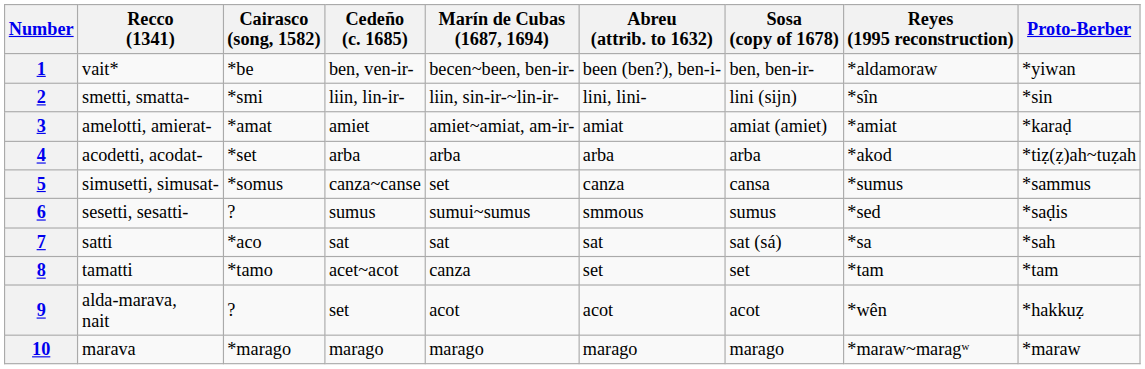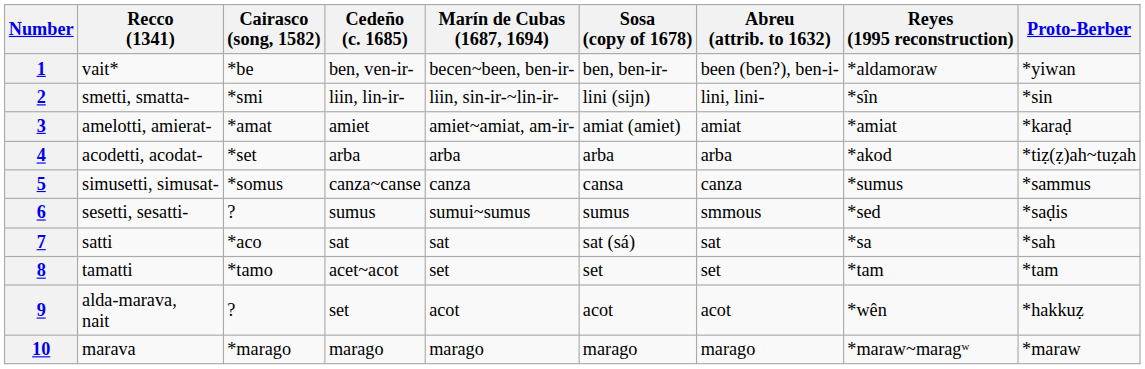 <table class=wikitable>
 <tr>
 <th><a href='#'>Number</a></th>
 <th>Recco<br>(1341)</th>
 <th>Cairasco<br>(song, 1582)</th>
 <th>Cedeño<br>(c. 1685)</th>
 <th>Marín de Cubas<br>(1687, 1694)</th>
+<th>Sosa<br>(copy of 1678)</th>
 <th>Abreu<br>(attrib. to 1632)</th>
-<th>Sosa<br>(copy of 1678)</th>
 <th>Reyes<br>(1995 reconstruction)</th>
 <th><a href='#'>Proto-Berber</a></th>
 </tr>
 <tr>
 <th><a href='#'>1</a></th>
 <td>vait*</td>
 <td>*be</td>
 <td>ben, ven-ir-</td>
 <td>becen~been, ben-ir-</td>
+<td>ben, ben-ir-</td>
 <td>been (ben?), ben-i-</td>
-<td>ben, ben-ir-</td>
 <td>*aldamoraw</td>
 <td>*yiwan</td>
 </tr>
 <tr>
 <th><a href='#'>2</a></th>
 <td>smetti, smatta-</td>
 <td>*smi</td>
 <td>liin, lin-ir-</td>
 <td>liin, sin-ir-~lin-ir-</td>
+<td>lini (sijn)</td>
 <td>lini, lini-</td>
-<td>lini (sijn)</td>
 <td>*sîn</td>
 <td>*sin</td>
 </tr>
 <tr>
 <th><a href='#'>3</a></th>
 <td>amelotti, amierat-</td>
 <td>*amat</td>
 <td>amiet</td>
 <td>amiet~amiat, am-ir-</td>
+<td>amiat (amiet)</td>
 <td>amiat</td>
-<td>amiat (amiet)</td>
 <td>*amiat</td>
 <td>*karaḍ</td>
 </tr>
 <tr>
 <th><a href='#'>4</a></th>
 <td>acodetti, acodat-</td>
 <td>*set</td>
 <td>arba</td>
 <td>arba</td>
 <td>arba</td>
 <td>arba</td>
 <td>*akod</td>
 <td>*tiẓ(ẓ)ah~tuẓah</td>
 </tr>
 <tr>
 <th><a href='#'>5</a></th>
 <td>simusetti, simusat-</td>
 <td>*somus</td>
 <td>canza~canse</td>
-<td>set</td>
 <td>canza</td>
 <td>cansa</td>
+<td>canza</td>
 <td>*sumus</td>
 <td>*sammus</td>
 </tr>
 <tr>
 <th><a href='#'>6</a></th>
 <td>sesetti, sesatti-</td>
 <td>?</td>
 <td>sumus</td>
 <td>sumui~sumus</td>
+<td>sumus</td>
 <td>smmous</td>
-<td>sumus</td>
 <td>*sed</td>
 <td>*saḍis</td>
 </tr>
 <tr>
 <th><a href='#'>7</a></th>
 <td>satti</td>
 <td>*aco</td>
 <td>sat</td>
 <td>sat</td>
+<td>sat (sá)</td>
 <td>sat</td>
-<td>sat (sá)</td>
 <td>*sa</td>
 <td>*sah</td>
 </tr>
 <tr>
 <th><a href='#'>8</a></th>
 <td>tamatti</td>
 <td>*tamo</td>
 <td>acet~acot</td>
-<td>canza</td>
+<td>set</td>
 <td>set</td>
 <td>set</td>
 <td>*tam</td>
 <td>*tam</td>
 </tr>
 <tr>
 <th><a href='#'>9</a></th>
 <td>alda-marava,<br>nait</td>
 <td>?</td>
 <td>set</td>
 <td>acot</td>
 <td>acot</td>
 <td>acot</td>
 <td>*wên</td>
 <td>*hakkuẓ</td>
 </tr>
 <tr>
 <th><a href='#'>10</a></th>
 <td>marava</td>
 <td>*marago</td>
 <td>marago</td>
 <td>marago</td>
 <td>marago</td>
 <td>marago</td>
 <td>*maraw~maragʷ</td>
 <td>*maraw</td>
 </tr>
 </table>
